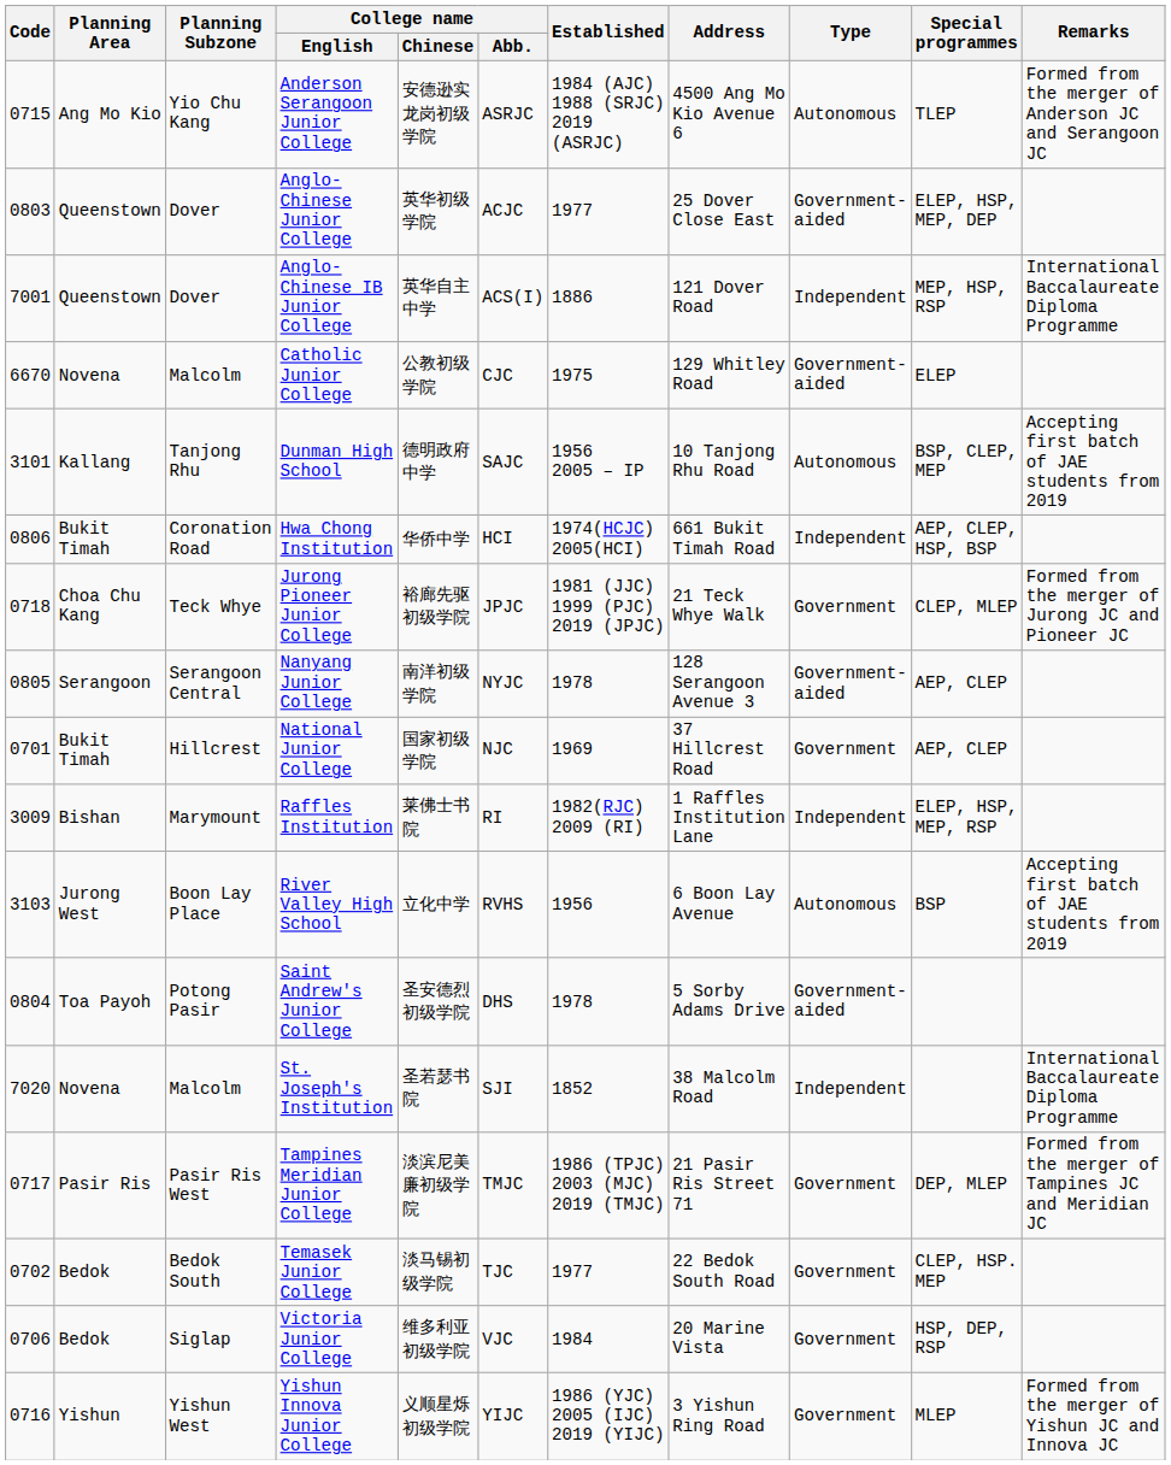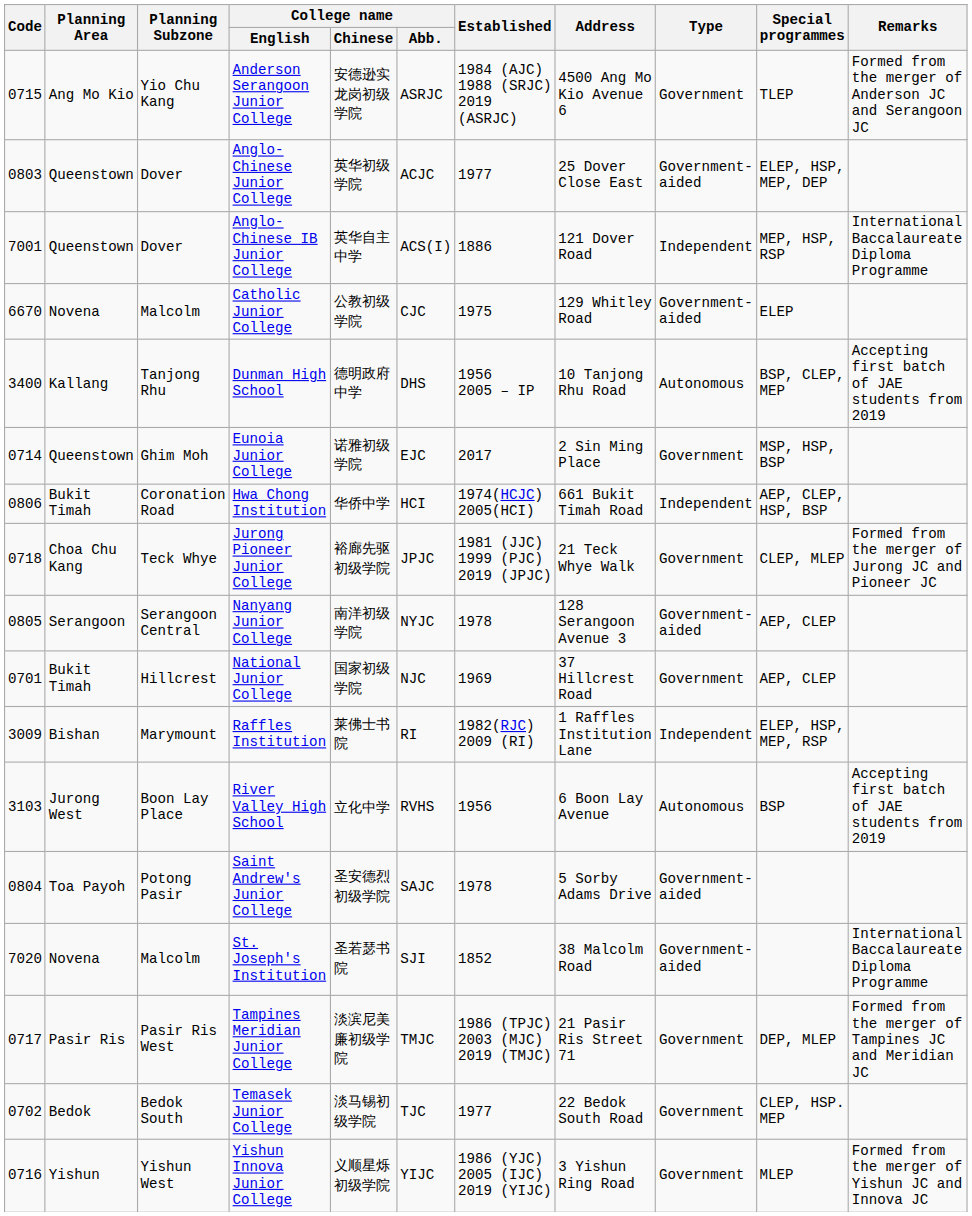 <table class="wikitable" style="margin:1em auto;">
 <tr>
 <th rowspan=2>Code</th>
 <th rowspan=2>Planning<br>Area</th>
 <th rowspan="2">Planning Subzone</th>
 <th colspan="3">College name</th>
 <th rowspan=2>Established</th>
 <th rowspan="2">Address</th>
 <th rowspan=2>Type</th>
 <th rowspan=2>Special programmes</th>
 <th rowspan="2">Remarks</th>
 </tr>
 <tr>
 <th>English</th>
 <th>Chinese</th>
 <th>Abb.</th>
 </tr>
 <tr>
 <td>0715</td>
 <td>Ang Mo Kio</td>
 <td>Yio Chu Kang</td>
 <td><a href='#'>Anderson Serangoon Junior College</a></td>
 <td>安德逊实龙岗初级学院</td>
 <td>ASRJC</td>
 <td>1984 (AJC)<br>1988 (SRJC)<br>2019 (ASRJC)</td>
 <td>4500 Ang Mo Kio Avenue 6</td>
-<td>Autonomous</td>
+<td>Government</td>
 <td>TLEP</td>
 <td>Formed from the merger of Anderson JC and Serangoon JC</td>
 </tr>
 <tr>
 <td>0803</td>
 <td>Queenstown</td>
 <td>Dover</td>
 <td><a href='#'>Anglo-Chinese Junior College</a></td>
 <td>英华初级学院</td>
 <td>ACJC</td>
 <td>1977</td>
 <td>25 Dover Close East</td>
 <td>Government-aided</td>
 <td>ELEP, HSP, MEP, DEP</td>
 <td></td>
 </tr>
 <tr>
 <td>7001</td>
 <td>Queenstown</td>
 <td>Dover</td>
 <td><a href='#'>Anglo-Chinese IB Junior College</a></td>
 <td>英华自主中学</td>
 <td>ACS(I)</td>
 <td>1886</td>
 <td>121 Dover Road</td>
 <td>Independent</td>
 <td>MEP, HSP, RSP</td>
 <td>International Baccalaureate Diploma Programme</td>
 </tr>
 <tr>
 <td>6670</td>
 <td>Novena</td>
 <td>Malcolm</td>
 <td><a href='#'>Catholic Junior College</a></td>
 <td>公教初级学院</td>
 <td>CJC</td>
 <td>1975</td>
 <td>129 Whitley Road</td>
 <td>Government-aided</td>
 <td>ELEP</td>
 <td></td>
 </tr>
 <tr>
-<td>3101</td>
+<td>3400</td>
 <td>Kallang</td>
 <td>Tanjong Rhu</td>
 <td><a href='#'>Dunman High School</a></td>
 <td>德明政府中学</td>
-<td>SAJC</td>
+<td>DHS</td>
 <td>1956<br>2005 – IP</td>
 <td>10 Tanjong Rhu Road</td>
 <td>Autonomous</td>
 <td>BSP, CLEP, MEP</td>
 <td>Accepting first batch of JAE students from 2019</td>
+</tr>
+<tr>
+<td>0714</td>
+<td>Queenstown</td>
+<td>Ghim Moh</td>
+<td><a href='#'>Eunoia Junior College</a></td>
+<td>诺雅初级学院</td>
+<td>EJC</td>
+<td>2017</td>
+<td>2 Sin Ming Place</td>
+<td>Government</td>
+<td>MSP, HSP, BSP</td>
+<td></td>
 </tr>
 <tr>
 <td>0806</td>
 <td>Bukit Timah</td>
 <td>Coronation Road</td>
 <td><a href='#'>Hwa Chong Institution</a></td>
 <td>华侨中学</td>
 <td>HCI</td>
 <td>1974(<a href='#'>HCJC</a>)<br>2005(HCI)</td>
 <td>661 Bukit Timah Road</td>
 <td>Independent</td>
 <td>AEP, CLEP, HSP, BSP</td>
 <td></td>
 </tr>
 <tr>
 <td>0718</td>
 <td>Choa Chu Kang</td>
 <td>Teck Whye</td>
 <td><a href='#'>Jurong Pioneer Junior College</a></td>
 <td>裕廊先驱初级学院</td>
 <td>JPJC</td>
 <td>1981 (JJC)<br>1999 (PJC)<br>2019 (JPJC)</td>
 <td>21 Teck Whye Walk</td>
 <td>Government</td>
 <td>CLEP, MLEP</td>
 <td>Formed from the merger of Jurong JC and Pioneer JC</td>
 </tr>
 <tr>
 <td>0805</td>
 <td>Serangoon</td>
 <td>Serangoon Central</td>
 <td><a href='#'>Nanyang Junior College</a></td>
 <td>南洋初级学院</td>
 <td>NYJC</td>
 <td>1978</td>
 <td>128 Serangoon Avenue 3</td>
 <td>Government-aided</td>
 <td>AEP, CLEP</td>
 <td></td>
 </tr>
 <tr>
 <td>0701</td>
 <td>Bukit Timah</td>
 <td>Hillcrest</td>
 <td><a href='#'>National Junior College</a></td>
 <td>国家初级学院</td>
 <td>NJC</td>
 <td>1969</td>
 <td>37 Hillcrest Road</td>
 <td>Government</td>
 <td>AEP, CLEP</td>
 <td></td>
 </tr>
 <tr>
 <td>3009</td>
 <td>Bishan</td>
 <td>Marymount</td>
 <td><a href='#'>Raffles Institution</a></td>
 <td>莱佛士书院</td>
 <td>RI</td>
 <td>1982(<a href='#'>RJC</a>)<br>2009 (RI)</td>
 <td>1 Raffles Institution Lane</td>
 <td>Independent</td>
 <td>ELEP, HSP, MEP, RSP</td>
 <td></td>
 </tr>
 <tr>
 <td>3103</td>
 <td>Jurong West</td>
 <td>Boon Lay Place</td>
 <td><a href='#'>River Valley High School</a></td>
 <td>立化中学</td>
 <td>RVHS</td>
 <td>1956</td>
 <td>6 Boon Lay Avenue</td>
 <td>Autonomous</td>
 <td>BSP</td>
 <td>Accepting first batch of JAE students from 2019</td>
 </tr>
 <tr>
 <td>0804</td>
 <td>Toa Payoh</td>
 <td>Potong Pasir</td>
 <td><a href='#'>Saint Andrew's Junior College</a></td>
 <td>圣安德烈初级学院</td>
-<td>DHS</td>
+<td>SAJC</td>
 <td>1978</td>
 <td>5 Sorby Adams Drive</td>
 <td>Government-aided</td>
 <td></td>
 <td></td>
 </tr>
 <tr>
 <td>7020</td>
 <td>Novena</td>
 <td>Malcolm</td>
 <td><a href='#'>St. Joseph's Institution</a></td>
 <td>圣若瑟书院</td>
 <td>SJI</td>
 <td>1852</td>
 <td>38 Malcolm Road</td>
-<td>Independent</td>
+<td>Government-aided</td>
 <td></td>
 <td>International Baccalaureate Diploma Programme</td>
 </tr>
 <tr>
 <td>0717</td>
 <td>Pasir Ris</td>
 <td>Pasir Ris West</td>
 <td><a href='#'>Tampines Meridian Junior College</a></td>
 <td>淡滨尼美廉初级学院</td>
 <td>TMJC</td>
 <td>1986 (TPJC)<br>2003 (MJC)<br>2019 (TMJC)</td>
 <td>21 Pasir Ris Street 71</td>
 <td>Government</td>
 <td>DEP, MLEP</td>
 <td>Formed from the merger of Tampines JC and Meridian JC</td>
 </tr>
 <tr>
 <td>0702</td>
 <td>Bedok</td>
 <td>Bedok South</td>
 <td><a href='#'>Temasek Junior College</a></td>
 <td>淡马锡初级学院</td>
 <td>TJC</td>
 <td>1977</td>
 <td>22 Bedok South Road</td>
 <td>Government</td>
 <td>CLEP, HSP. MEP</td>
 <td></td>
 </tr>
 <tr>
-<td>0706</td>
-<td>Bedok</td>
-<td>Siglap</td>
-<td><a href='#'>Victoria Junior College</a></td>
-<td>维多利亚初级学院</td>
-<td>VJC</td>
-<td>1984</td>
-<td>20 Marine Vista</td>
-<td>Government</td>
-<td>HSP, DEP, RSP</td>
-<td></td>
-</tr>
-<tr>
 <td>0716</td>
 <td>Yishun</td>
 <td>Yishun West</td>
 <td><a href='#'>Yishun Innova Junior College</a></td>
 <td>义顺星烁初级学院</td>
 <td>YIJC</td>
 <td>1986 (YJC)<br>2005 (IJC)<br>2019 (YIJC)</td>
 <td>3 Yishun Ring Road</td>
 <td>Government</td>
 <td>MLEP</td>
 <td>Formed from the merger of Yishun JC and Innova JC</td>
 </tr>
 </table>
